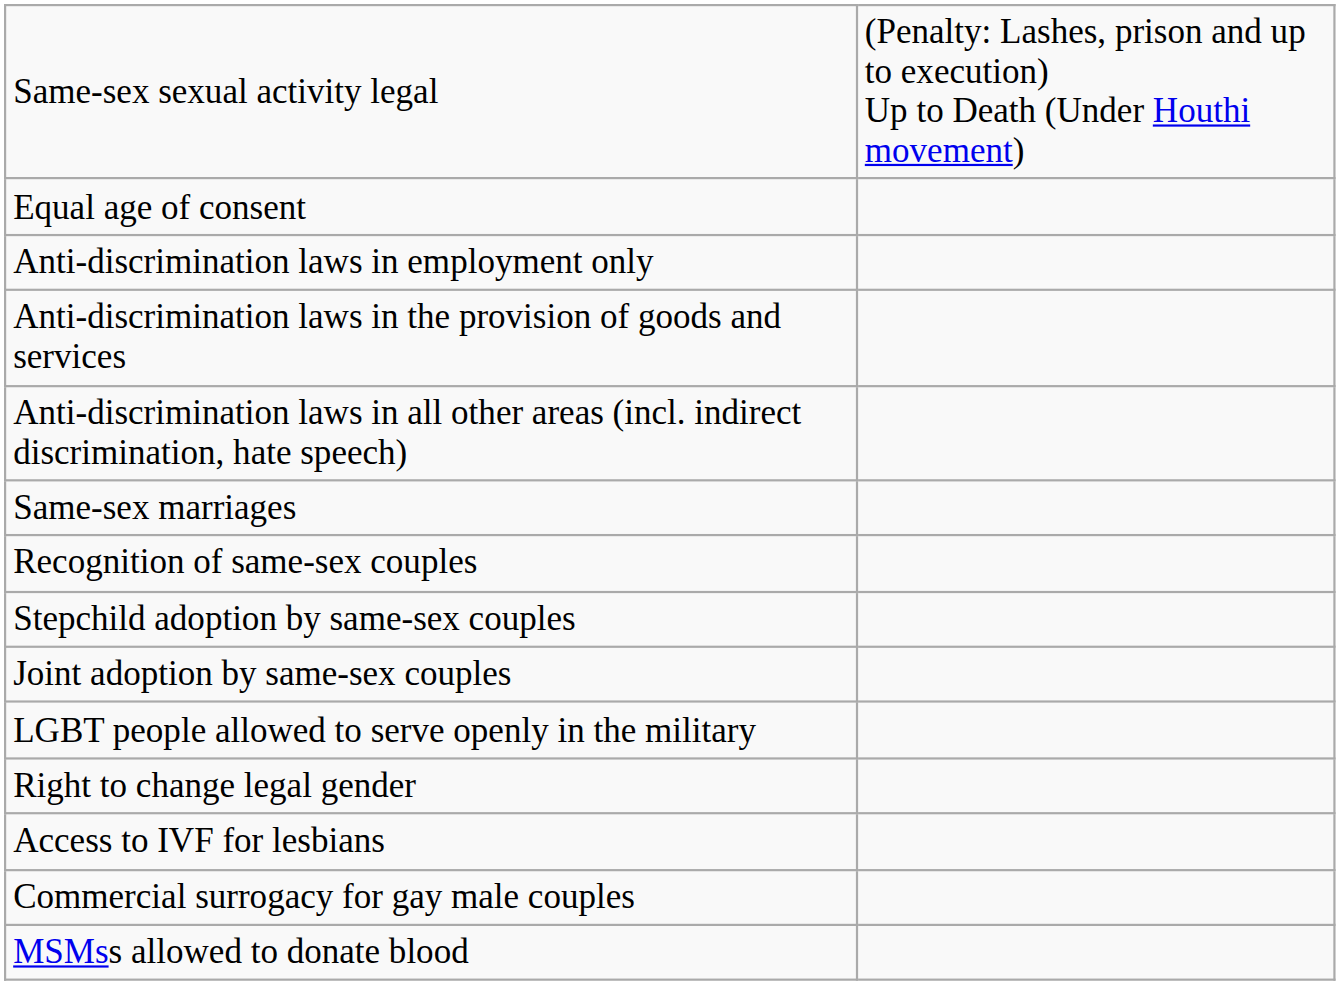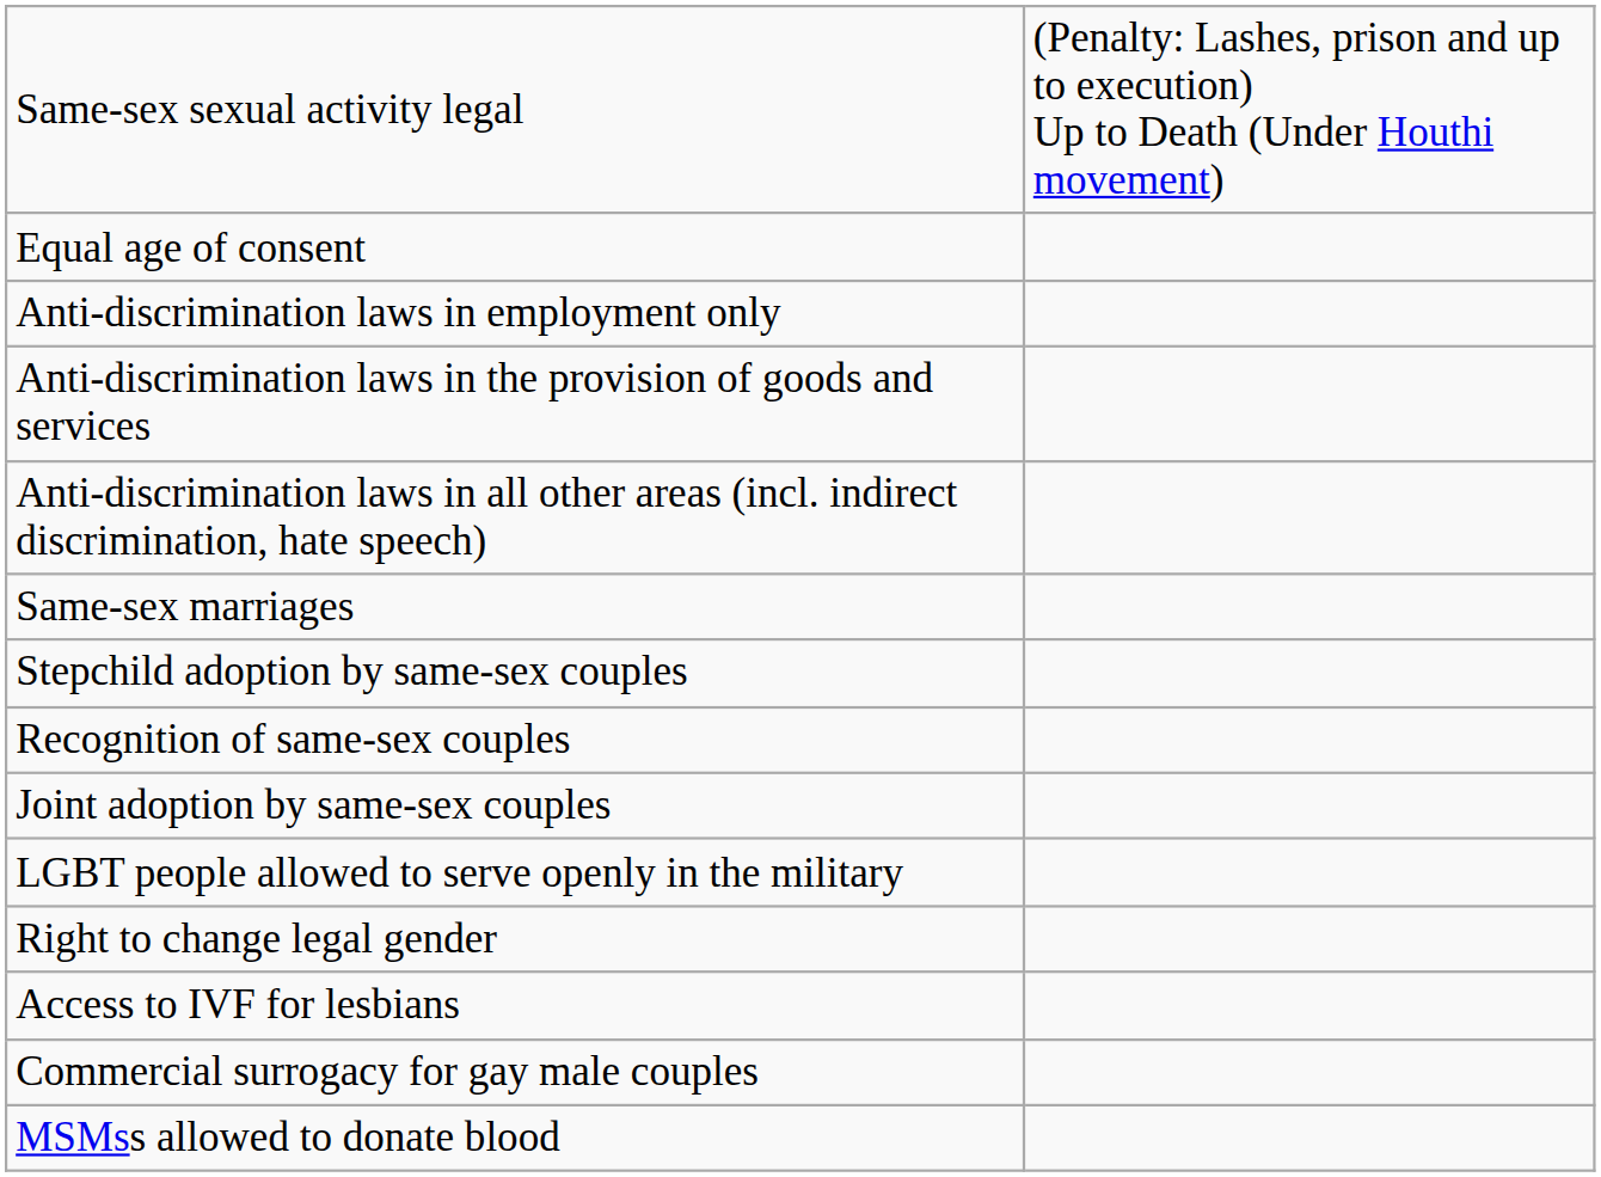 <table class="wikitable">
 <tr>
 <td>Same-sex sexual activity legal</td>
 <td> (Penalty: Lashes, prison and up to execution)<br> Up to Death (Under <a href='#'>Houthi movement</a>)</td>
 </tr>
 <tr>
 <td>Equal age of consent</td>
 <td></td>
 </tr>
 <tr>
 <td>Anti-discrimination laws in employment only</td>
 <td></td>
 </tr>
 <tr>
 <td>Anti-discrimination laws in the provision of goods and services</td>
 <td></td>
 </tr>
 <tr>
 <td>Anti-discrimination laws in all other areas (incl. indirect discrimination, hate speech)</td>
 <td></td>
 </tr>
 <tr>
 <td>Same-sex marriages</td>
 <td></td>
 </tr>
 <tr>
-<td>Recognition of same-sex couples</td>
+<td>Stepchild adoption by same-sex couples</td>
 <td></td>
 </tr>
 <tr>
-<td>Stepchild adoption by same-sex couples</td>
+<td>Recognition of same-sex couples</td>
 <td></td>
 </tr>
 <tr>
 <td>Joint adoption by same-sex couples</td>
 <td></td>
 </tr>
 <tr>
 <td>LGBT people allowed to serve openly in the military</td>
 <td></td>
 </tr>
 <tr>
 <td>Right to change legal gender</td>
 <td></td>
 </tr>
 <tr>
 <td>Access to IVF for lesbians</td>
 <td></td>
 </tr>
 <tr>
 <td>Commercial surrogacy for gay male couples</td>
 <td></td>
 </tr>
 <tr>
 <td><a href='#'>MSMs</a>s allowed to donate blood</td>
 <td></td>
 </tr>
 </table>
